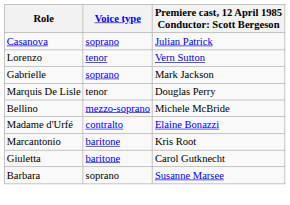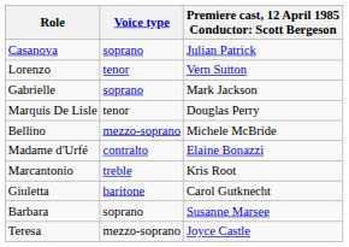 <table class="wikitable">
 <tr>
 <th>Role</th>
 <th><a href='#'>Voice type</a></th>
 <th>Premiere cast, 12 April 1985<br>Conductor: Scott Bergeson</th>
 </tr>
 <tr>
 <td><a href='#'>Casanova</a></td>
 <td><a href='#'>soprano</a></td>
 <td><a href='#'>Julian Patrick</a></td>
 </tr>
 <tr>
 <td>Lorenzo</td>
 <td><a href='#'>tenor</a></td>
 <td><a href='#'>Vern Sutton</a></td>
 </tr>
 <tr>
 <td>Gabrielle</td>
 <td><a href='#'>soprano</a></td>
 <td>Mark Jackson</td>
 </tr>
 <tr>
 <td>Marquis De Lisle</td>
 <td>tenor</td>
 <td>Douglas Perry</td>
 </tr>
 <tr>
 <td>Bellino</td>
 <td><a href='#'>mezzo-soprano</a></td>
 <td>Michele McBride</td>
 </tr>
 <tr>
 <td>Madame d'Urfé</td>
 <td><a href='#'>contralto</a></td>
 <td><a href='#'>Elaine Bonazzi</a></td>
 </tr>
 <tr>
 <td>Marcantonio</td>
-<td><a href='#'>baritone</a></td>
+<td><a href='#'>treble</a></td>
 <td>Kris Root</td>
 </tr>
 <tr>
 <td>Giuletta</td>
 <td><a href='#'>baritone</a></td>
 <td>Carol Gutknecht</td>
 </tr>
 <tr>
 <td>Barbara</td>
 <td>soprano</td>
 <td><a href='#'>Susanne Marsee</a></td>
 </tr>
+<tr>
+<td>Teresa</td>
+<td>mezzo-soprano</td>
+<td><a href='#'>Joyce Castle</a></td>
+</tr>
 </table>
